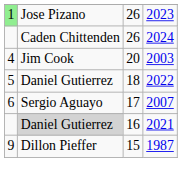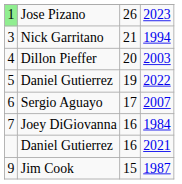 <table class="wikitable">
 <tr>
 </tr>
 <tr>
 <td style="background: lightgreen;">1</td>
 <td>Jose Pizano</td>
 <td>26</td>
 <td><a href='#'>2023</a></td>
 </tr>
 <tr>
-<td></td>
-<td>Caden Chittenden</td>
-<td>26</td>
-<td><a href='#'>2024</a></td>
+<td>3</td>
+<td>Nick Garritano</td>
+<td>21</td>
+<td><a href='#'>1994</a></td>
 </tr>
 <tr>
 <td>4</td>
-<td>Jim Cook</td>
+<td>Dillon Pieffer</td>
 <td>20</td>
 <td><a href='#'>2003</a></td>
 </tr>
 <tr>
 <td>5</td>
 <td>Daniel Gutierrez</td>
-<td>18</td>
+<td>19</td>
 <td><a href='#'>2022</a></td>
 </tr>
 <tr>
 <td>6</td>
 <td>Sergio Aguayo</td>
 <td>17</td>
 <td><a href='#'>2007</a></td>
 </tr>
 <tr>
+<td>7</td>
+<td>Joey DiGiovanna</td>
+<td>16</td>
+<td><a href='#'>1984</a></td>
+</tr>
+<tr>
 <td></td>
-<td style="background: lightgrey;">Daniel Gutierrez</td>
+<td>Daniel Gutierrez</td>
 <td>16</td>
 <td><a href='#'>2021</a></td>
 </tr>
 <tr>
 <td>9</td>
-<td>Dillon Pieffer</td>
+<td>Jim Cook</td>
 <td>15</td>
 <td><a href='#'>1987</a></td>
 </tr>
 </table>
